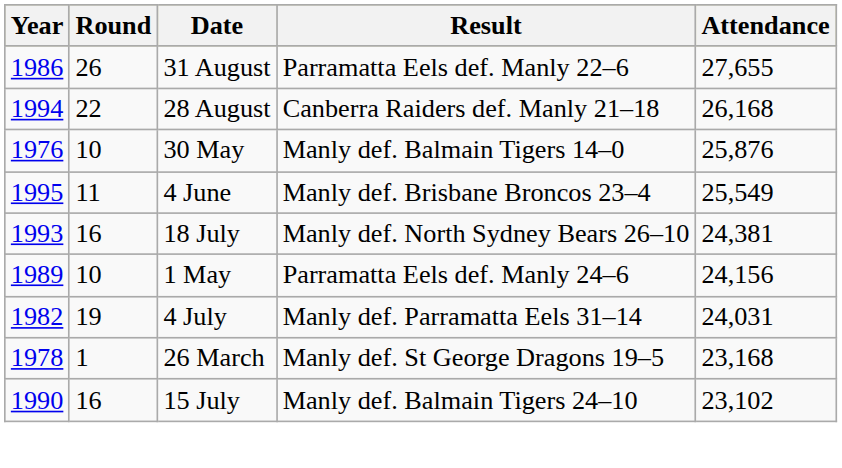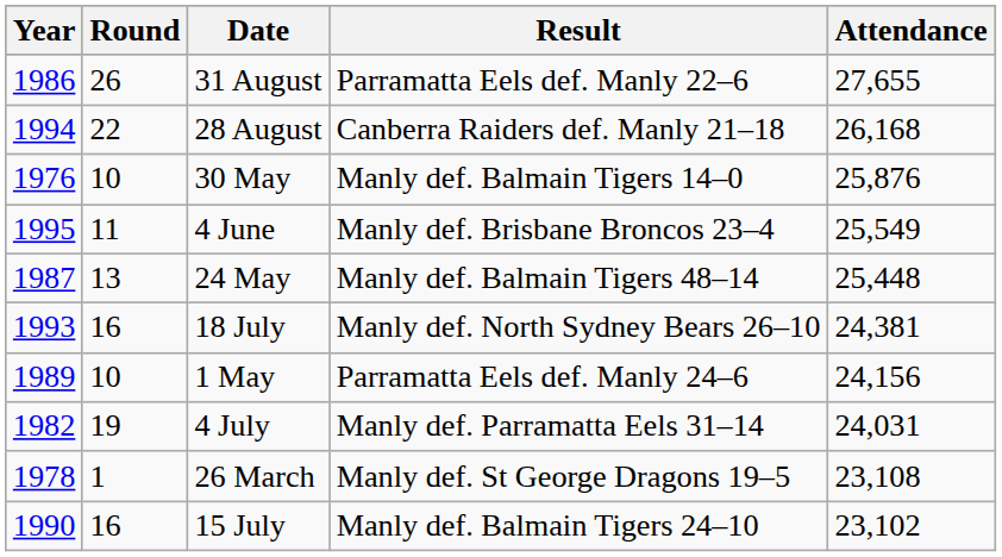 <table class="wikitable">
 <tr style="background:#bdb76b;">
 <th>Year</th>
 <th>Round</th>
 <th>Date</th>
 <th>Result</th>
 <th>Attendance</th>
 </tr>
 <tr>
 <td><a href='#'>1986</a></td>
 <td>26</td>
 <td>31 August</td>
 <td>Parramatta Eels def. Manly 22–6</td>
 <td>27,655</td>
 </tr>
 <tr>
 <td><a href='#'>1994</a></td>
 <td>22</td>
 <td>28 August</td>
 <td>Canberra Raiders def. Manly 21–18</td>
 <td>26,168</td>
 </tr>
 <tr>
 <td><a href='#'>1976</a></td>
 <td>10</td>
 <td>30 May</td>
 <td>Manly def. Balmain Tigers 14–0</td>
 <td>25,876</td>
 </tr>
 <tr>
 <td><a href='#'>1995</a></td>
 <td>11</td>
 <td>4 June</td>
 <td>Manly def. Brisbane Broncos 23–4</td>
 <td>25,549</td>
 </tr>
 <tr>
+<td><a href='#'>1987</a></td>
+<td>13</td>
+<td>24 May</td>
+<td>Manly def. Balmain Tigers 48–14</td>
+<td>25,448</td>
+</tr>
+<tr>
 <td><a href='#'>1993</a></td>
 <td>16</td>
 <td>18 July</td>
 <td>Manly def. North Sydney Bears 26–10</td>
 <td>24,381</td>
 </tr>
 <tr>
 <td><a href='#'>1989</a></td>
 <td>10</td>
 <td>1 May</td>
 <td>Parramatta Eels def. Manly 24–6</td>
 <td>24,156</td>
 </tr>
 <tr>
 <td><a href='#'>1982</a></td>
 <td>19</td>
 <td>4 July</td>
 <td>Manly def. Parramatta Eels 31–14</td>
 <td>24,031</td>
 </tr>
 <tr>
 <td><a href='#'>1978</a></td>
 <td>1</td>
 <td>26 March</td>
 <td>Manly def. St George Dragons 19–5</td>
-<td>23,168</td>
+<td>23,108</td>
 </tr>
 <tr>
 <td><a href='#'>1990</a></td>
 <td>16</td>
 <td>15 July</td>
 <td>Manly def. Balmain Tigers 24–10</td>
 <td>23,102</td>
 </tr>
 </table>
